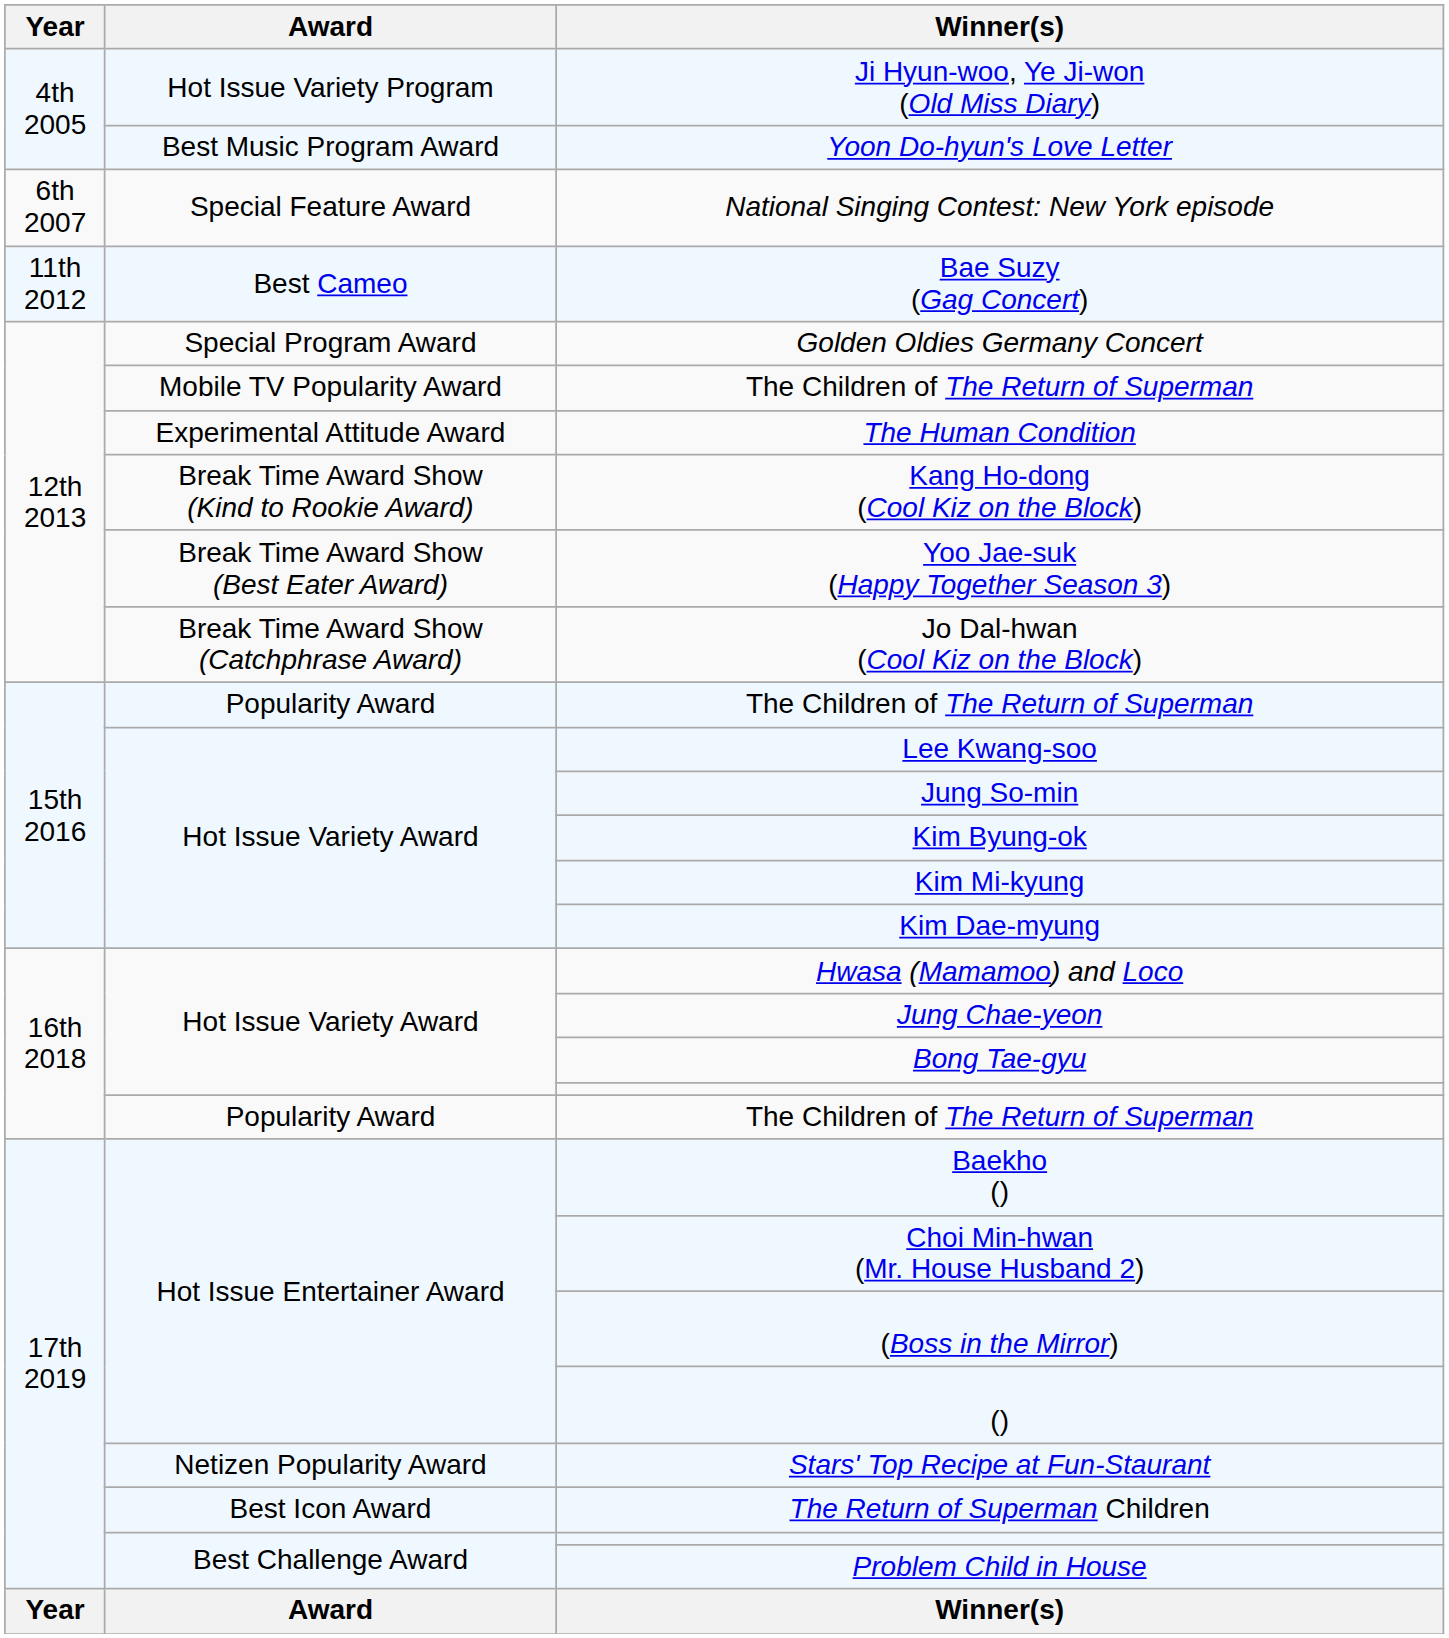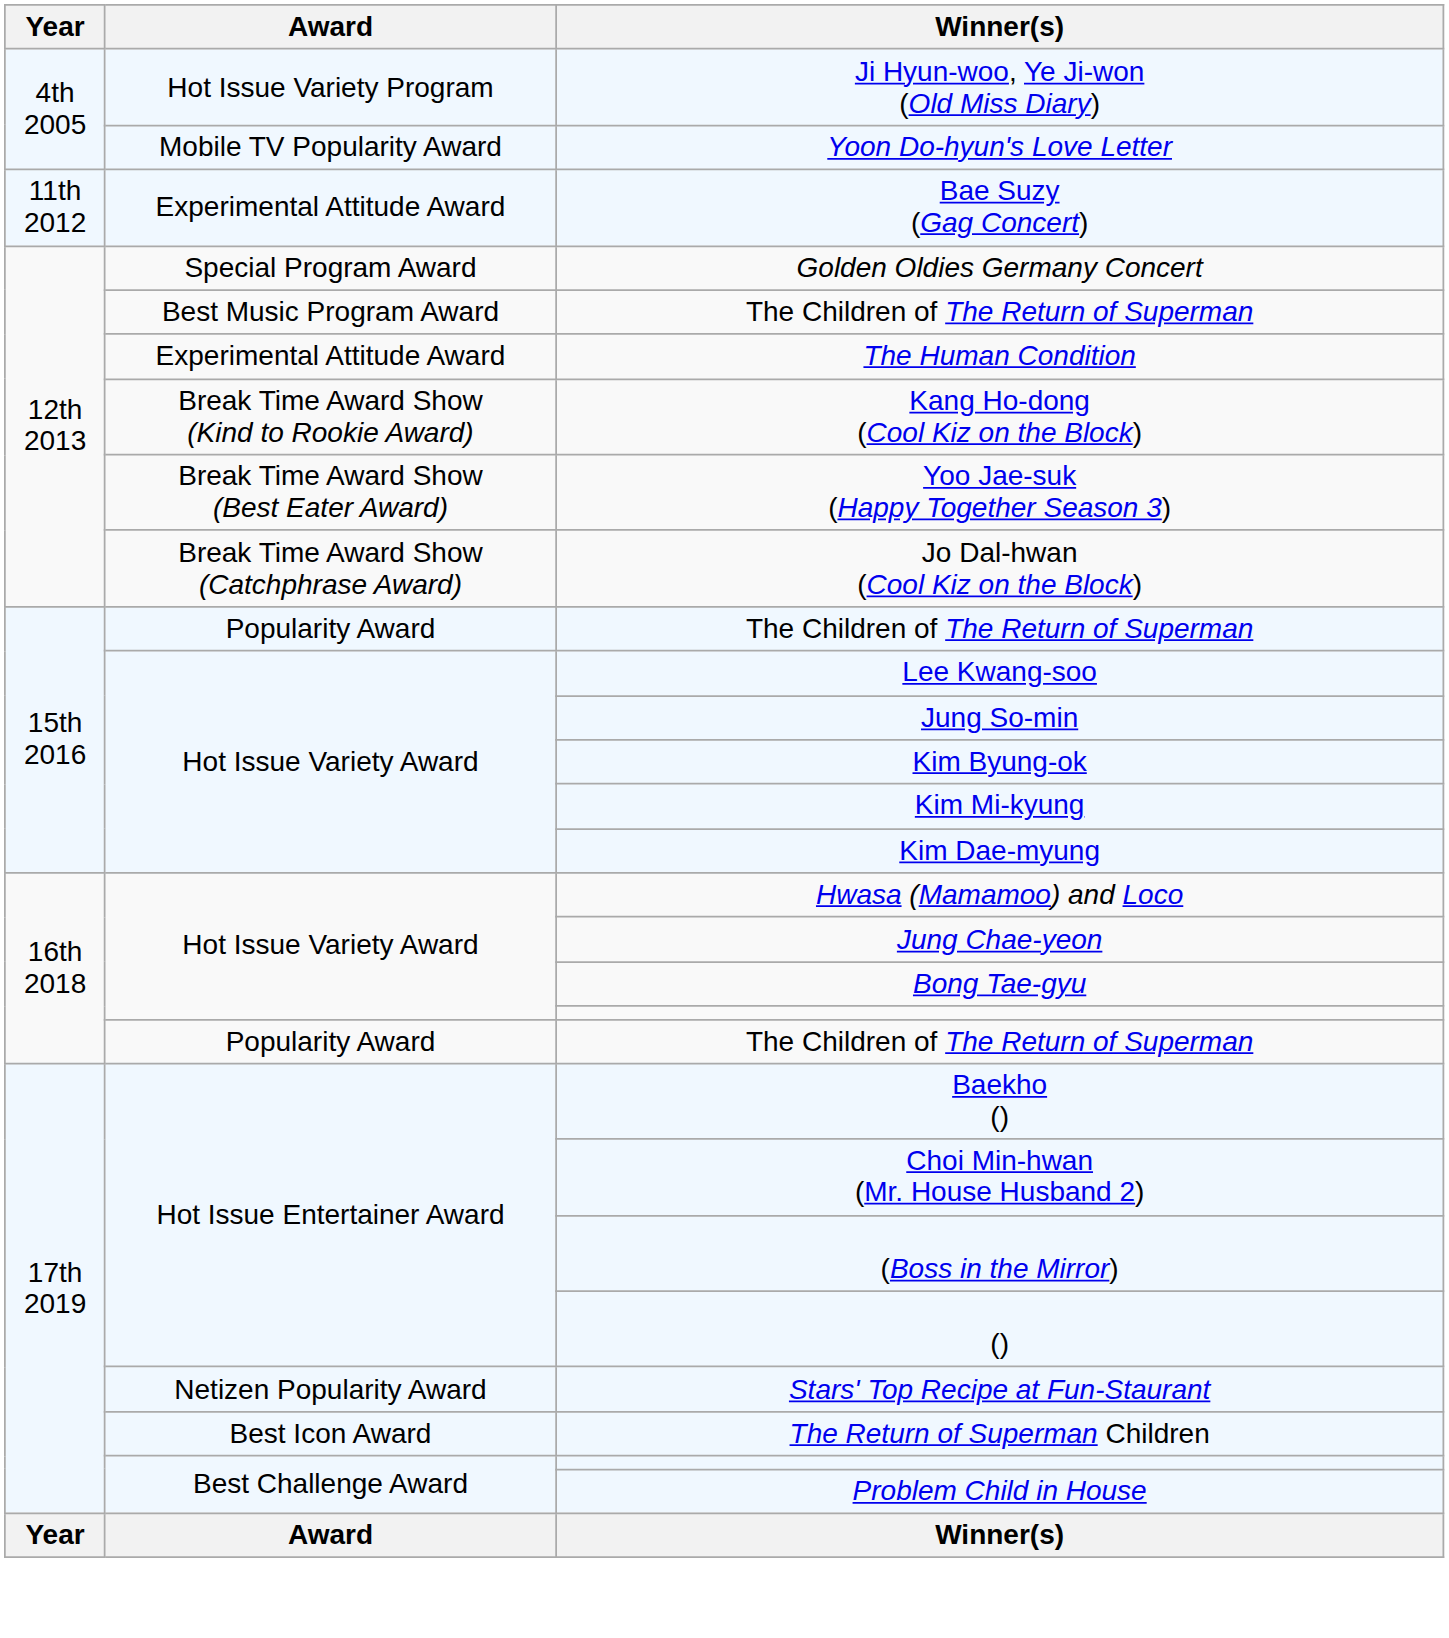 <table class="wikitable" style=text-align:center>
 <tr>
 <th style="width:50px">Year</th>
 <th style="width:250px">Award</th>
 <th style="width:500px">Winner(s)</th>
 </tr>
 <tr style="background:#F0F8FF">
 <td rowspan=2>4th<br> 2005</td>
 <td>Hot Issue Variety Program</td>
 <td><a href='#'>Ji Hyun-woo</a>, <a href='#'>Ye Ji-won</a> <br> (<em><a href='#'>Old Miss Diary</a></em>)</td>
 </tr>
 <tr style="background:#F0F8FF">
-<td>Best Music Program Award</td>
+<td>Mobile TV Popularity Award</td>
 <td><em><a href='#'>Yoon Do-hyun's Love Letter</a></em></td>
-</tr>
-<tr>
-<td>6th<br> 2007</td>
-<td>Special Feature Award</td>
-<td><em>National Singing Contest: New York episode</em></td>
 </tr>
 <tr style="background:#F0F8FF">
 <td>11th<br> 2012</td>
-<td>Best <a href='#'>Cameo</a></td>
+<td>Experimental Attitude Award</td>
 <td><a href='#'>Bae Suzy</a> <br> (<em><a href='#'>Gag Concert</a></em>)</td>
 </tr>
 <tr>
 <td rowspan=6>12th<br> 2013</td>
 <td>Special Program Award</td>
 <td><em>Golden Oldies Germany Concert</em></td>
 </tr>
 <tr>
-<td>Mobile TV Popularity Award</td>
+<td>Best Music Program Award</td>
 <td>The Children of <em><a href='#'>The Return of Superman</a></em></td>
 </tr>
 <tr>
 <td>Experimental Attitude Award</td>
 <td><em><a href='#'>The Human Condition</a></em></td>
 </tr>
 <tr>
 <td>Break Time Award Show <br> <em>(Kind to Rookie Award)</em></td>
 <td><a href='#'>Kang Ho-dong</a> <br> (<em><a href='#'>Cool Kiz on the Block</a></em>)</td>
 </tr>
 <tr>
 <td>Break Time Award Show <br> <em>(Best Eater Award)</em></td>
 <td><a href='#'>Yoo Jae-suk</a> <br> (<em><a href='#'>Happy Together Season 3</a></em>)</td>
 </tr>
 <tr>
 <td>Break Time Award Show <br> <em>(Catchphrase Award)</em></td>
 <td>Jo Dal-hwan <br> (<em><a href='#'>Cool Kiz on the Block</a></em>)</td>
 </tr>
 <tr style="background:#F0F8FF">
 <td rowspan=6>15th<br> 2016</td>
 <td>Popularity Award</td>
 <td>The Children of <em><a href='#'>The Return of Superman</a></em></td>
 </tr>
 <tr style="background:#F0F8FF">
 <td rowspan=5>Hot Issue Variety Award</td>
 <td><a href='#'>Lee Kwang-soo</a></td>
 </tr>
 <tr style="background:#F0F8FF">
 <td><a href='#'>Jung So-min</a></td>
 </tr>
 <tr style="background:#F0F8FF">
 <td><a href='#'>Kim Byung-ok</a></td>
 </tr>
 <tr style="background:#F0F8FF">
 <td><a href='#'>Kim Mi-kyung</a></td>
 </tr>
 <tr style="background:#F0F8FF">
 <td><a href='#'>Kim Dae-myung</a></td>
 </tr>
 <tr>
 <td rowspan=5>16th<br>2018</td>
 <td rowspan=4>Hot Issue Variety Award</td>
 <td><em><a href='#'>Hwasa</a> (<a href='#'>Mamamoo</a>) and <a href='#'>Loco</a></em></td>
 </tr>
 <tr>
 <td><em><a href='#'>Jung Chae-yeon</a></em></td>
 </tr>
 <tr>
 <td><em><a href='#'>Bong Tae-gyu</a></em></td>
 </tr>
 <tr>
 <td><em></em></td>
 </tr>
 <tr>
 <td>Popularity Award</td>
 <td>The Children of <em><a href='#'>The Return of Superman</a></em></td>
 </tr>
 <tr style="background:#F0F8FF">
 <td rowspan=8>17th<br>2019</td>
 <td rowspan=4>Hot Issue Entertainer Award</td>
 <td><a href='#'>Baekho</a><br>(<em></em>)</td>
 </tr>
 <tr style="background:#F0F8FF">
 <td><a href='#'>Choi Min-hwan</a><br>(<em><a href='#'></em>Mr. House Husband 2<em></a></em>)</td>
 </tr>
 <tr style="background:#F0F8FF">
 <td><br>(<em><a href='#'>Boss in the Mirror</a></em>)</td>
 </tr>
 <tr style="background:#F0F8FF">
 <td><br>(<em></em>)</td>
 </tr>
 <tr style="background:#F0F8FF">
 <td>Netizen Popularity Award</td>
 <td><em><a href='#'>Stars' Top Recipe at Fun-Staurant</a></em></td>
 </tr>
 <tr style="background:#F0F8FF">
 <td>Best Icon Award</td>
 <td><em><a href='#'>The Return of Superman</a></em> Children</td>
 </tr>
 <tr style="background:#F0F8FF">
 <td rowspan=2>Best Challenge Award</td>
 <td><em></em></td>
 </tr>
 <tr style="background:#F0F8FF">
 <td><em><a href='#'>Problem Child in House</a></em></td>
 </tr>
 <tr>
 <th>Year</th>
 <th>Award</th>
 <th>Winner(s)</th>
 </tr>
 </table>
